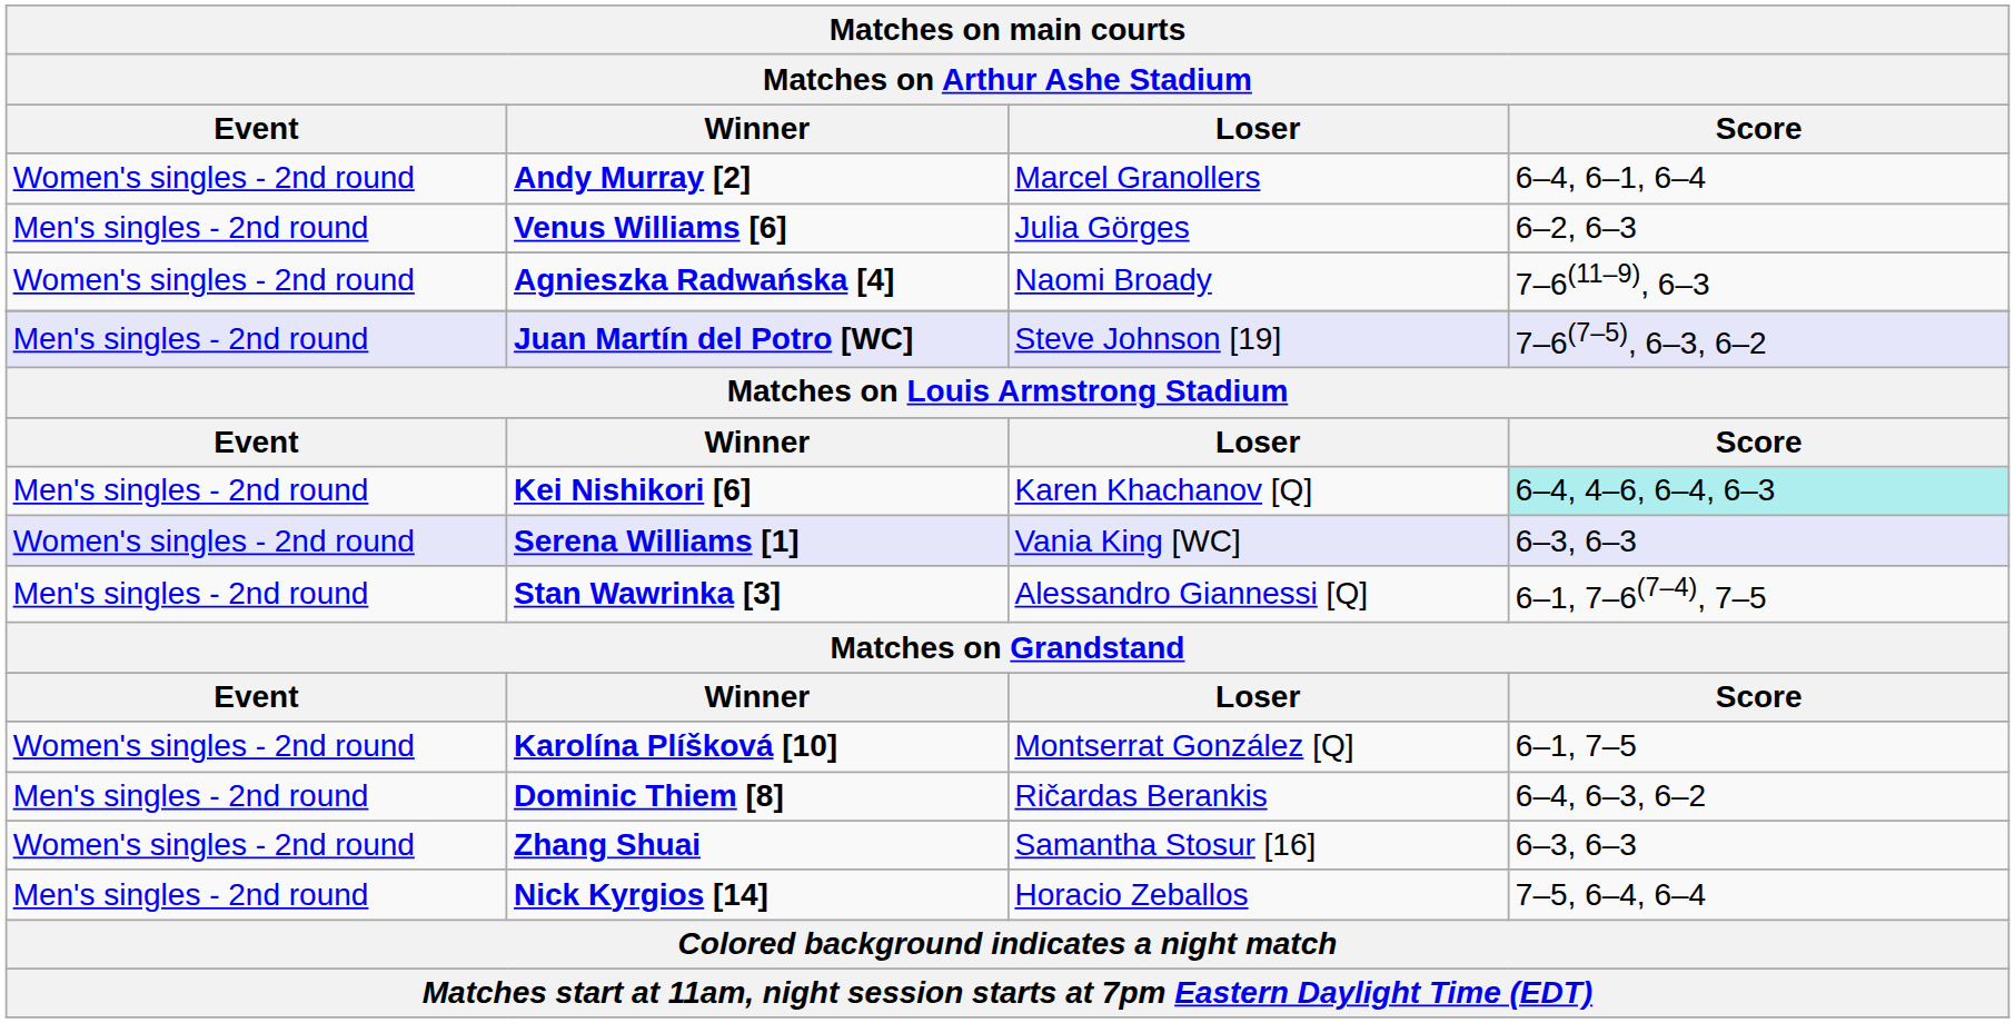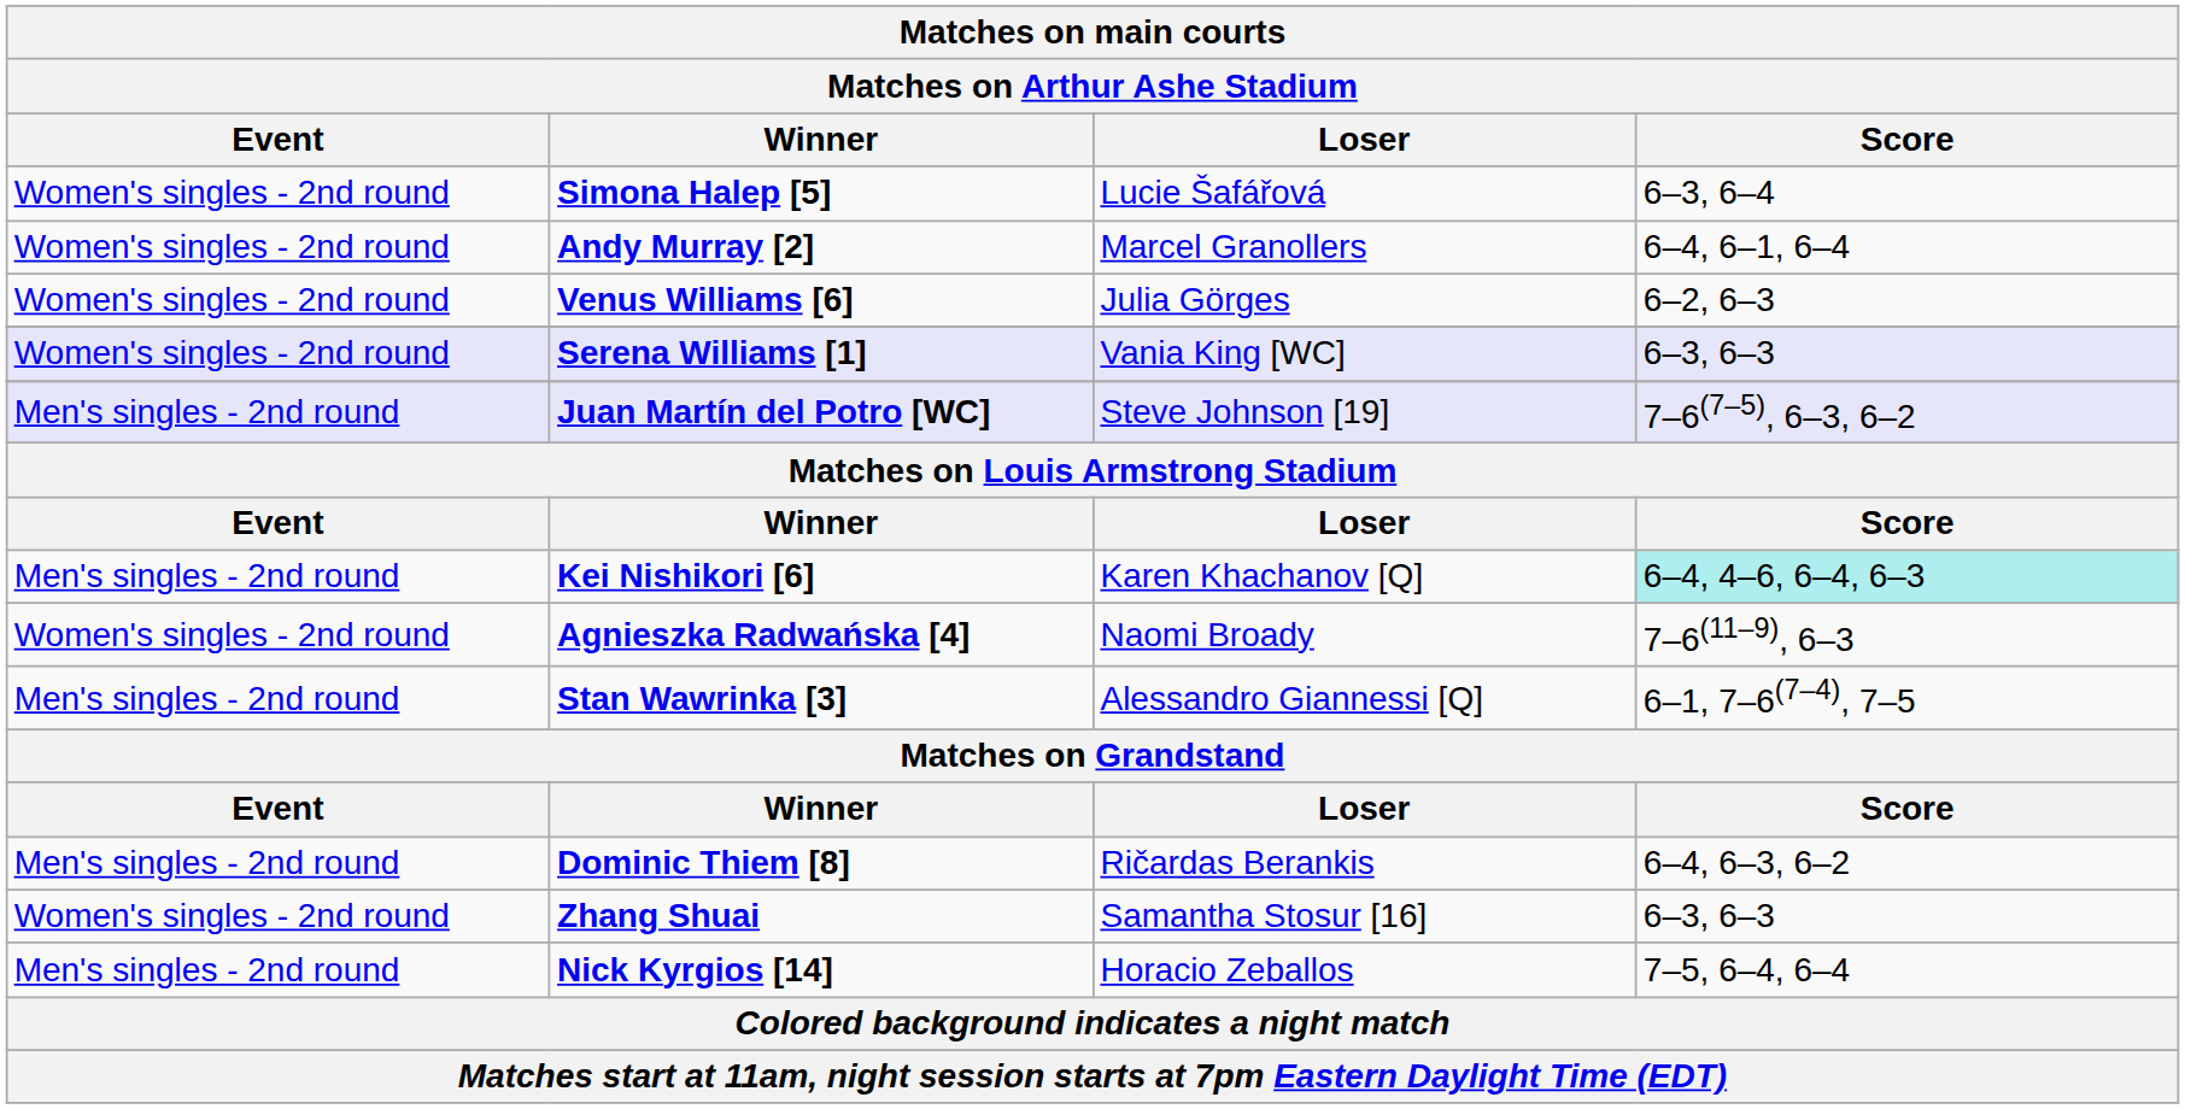 <table class="wikitable" style="margin:auto;">
 <tr>
 <th colspan="4" style="white-space:nowrap;">Matches on main courts</th>
 </tr>
 <tr>
 <th colspan="4"><strong>Matches on <a href='#'>Arthur Ashe Stadium</a></strong></th>
 </tr>
 <tr>
 <th width=250>Event</th>
 <th width=250>Winner</th>
 <th width=250>Loser</th>
 <th width=250>Score</th>
 </tr>
 <tr>
 <td><a href='#'>Women's singles - 2nd round</a></td>
+<td><strong> <a href='#'>Simona Halep</a> [5]</strong></td>
+<td> <a href='#'>Lucie Šafářová</a></td>
+<td>6–3, 6–4</td>
+</tr>
+<tr>
+<td><a href='#'>Women's singles - 2nd round</a></td>
 <td><strong> <a href='#'>Andy Murray</a> [2]</strong></td>
 <td> <a href='#'>Marcel Granollers</a></td>
 <td>6–4, 6–1, 6–4</td>
 </tr>
 <tr>
-<td><a href='#'>Men's singles - 2nd round</a></td>
+<td><a href='#'>Women's singles - 2nd round</a></td>
 <td><strong> <a href='#'>Venus Williams</a> [6]</strong></td>
 <td> <a href='#'>Julia Görges</a></td>
 <td>6–2, 6–3</td>
 </tr>
 <tr>
 </tr>
-<tr>
+<tr bgcolor=lavender>
 <td><a href='#'>Women's singles - 2nd round</a></td>
-<td><strong> <a href='#'>Agnieszka Radwańska</a> [4]</strong></td>
-<td> <a href='#'>Naomi Broady</a></td>
-<td>7–6<sup>(11–9)</sup>, 6–3</td>
+<td><strong> <a href='#'>Serena Williams</a> [1]</strong></td>
+<td> <a href='#'>Vania King</a> [WC]</td>
+<td>6–3, 6–3</td>
 </tr>
 <tr>
 </tr>
 <tr bgcolor=lavender>
 <td><a href='#'>Men's singles - 2nd round</a></td>
 <td><strong> <a href='#'>Juan Martín del Potro</a> [WC]</strong></td>
 <td> <a href='#'>Steve Johnson</a> [19]</td>
 <td>7–6<sup>(7–5)</sup>, 6–3, 6–2</td>
 </tr>
 <tr>
 <th colspan="4"><strong>Matches on <a href='#'>Louis Armstrong Stadium</a></strong></th>
 </tr>
 <tr>
 <th width=250>Event</th>
 <th width=250>Winner</th>
 <th width=250>Loser</th>
 <th width=250>Score</th>
 </tr>
 <tr>
 <td><a href='#'>Men's singles - 2nd round</a></td>
 <td><strong> <a href='#'>Kei Nishikori</a> [6]</strong></td>
 <td> <a href='#'>Karen Khachanov</a> [Q]</td>
 <td style="background: paleturquoise;">6–4, 4–6, 6–4, 6–3</td>
 </tr>
-<tr bgcolor=lavender>
+<tr>
 <td><a href='#'>Women's singles - 2nd round</a></td>
-<td><strong> <a href='#'>Serena Williams</a> [1]</strong></td>
-<td> <a href='#'>Vania King</a> [WC]</td>
-<td>6–3, 6–3</td>
+<td><strong> <a href='#'>Agnieszka Radwańska</a> [4]</strong></td>
+<td> <a href='#'>Naomi Broady</a></td>
+<td>7–6<sup>(11–9)</sup>, 6–3</td>
 </tr>
 <tr>
 <td><a href='#'>Men's singles - 2nd round</a></td>
 <td><strong> <a href='#'>Stan Wawrinka</a> [3]</strong></td>
 <td> <a href='#'>Alessandro Giannessi</a> [Q]</td>
 <td>6–1, 7–6<sup>(7–4)</sup>, 7–5</td>
 </tr>
 <tr>
 <th colspan="4"><strong>Matches on <a href='#'>Grandstand</a></strong></th>
 </tr>
 <tr>
 <th width=250>Event</th>
 <th width=250>Winner</th>
 <th width=250>Loser</th>
 <th width=250>Score</th>
-</tr>
-<tr>
-<td><a href='#'>Women's singles - 2nd round</a></td>
-<td><strong> <a href='#'>Karolína Plíšková</a> [10]</strong></td>
-<td> <a href='#'>Montserrat González</a> [Q]</td>
-<td>6–1, 7–5</td>
 </tr>
 <tr>
 <td><a href='#'>Men's singles - 2nd round</a></td>
 <td><strong> <a href='#'>Dominic Thiem</a> [8]</strong></td>
 <td> <a href='#'>Ričardas Berankis</a></td>
 <td>6–4, 6–3, 6–2</td>
 </tr>
 <tr>
 <td><a href='#'>Women's singles - 2nd round</a></td>
 <td><strong> <a href='#'>Zhang Shuai</a></strong></td>
 <td> <a href='#'>Samantha Stosur</a> [16]</td>
 <td>6–3, 6–3</td>
 </tr>
 <tr>
 <td><a href='#'>Men's singles - 2nd round</a></td>
 <td><strong> <a href='#'>Nick Kyrgios</a> [14]</strong></td>
 <td> <a href='#'>Horacio Zeballos</a></td>
 <td>7–5, 6–4, 6–4</td>
 </tr>
 <tr>
 <th colspan=4><em>Colored background indicates a night match</em></th>
 </tr>
 <tr>
 <th colspan=4><em>Matches start at 11am, night session starts at 7pm <a href='#'>Eastern Daylight Time (EDT)</a></em></th>
 </tr>
 </table>
